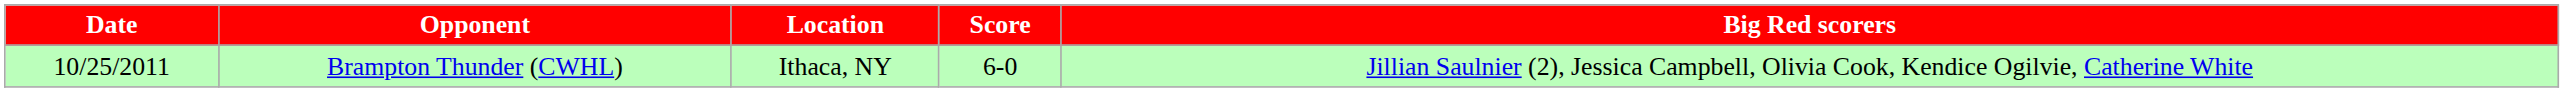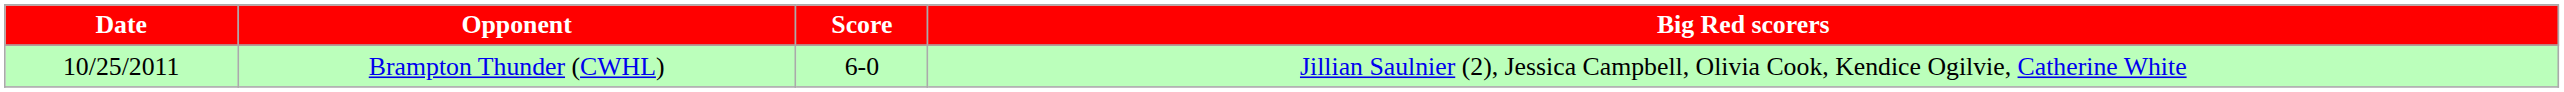 <table class="wikitable" style="width:80%;">
 <tr style="text-align:center; background:red; color:#fff;">
 <td><strong>Date</strong></td>
 <td><strong>Opponent</strong></td>
-<td><strong>Location</strong></td>
 <td><strong>Score</strong></td>
 <td><strong>Big Red scorers</strong></td>
 </tr>
 <tr style="text-align:center; background:#bfb;">
 <td>10/25/2011</td>
 <td><a href='#'>Brampton Thunder</a> (<a href='#'>CWHL</a>)</td>
-<td>Ithaca, NY</td>
 <td>6-0</td>
 <td><a href='#'>Jillian Saulnier</a> (2), Jessica Campbell, Olivia Cook, Kendice Ogilvie, <a href='#'>Catherine White</a></td>
 </tr>
 </table>
